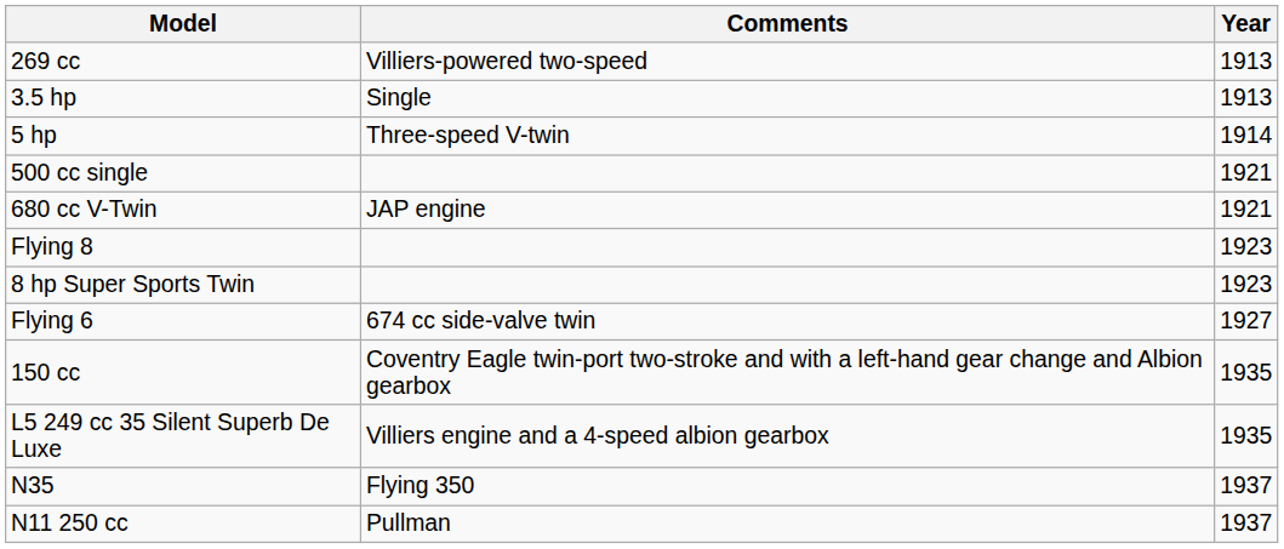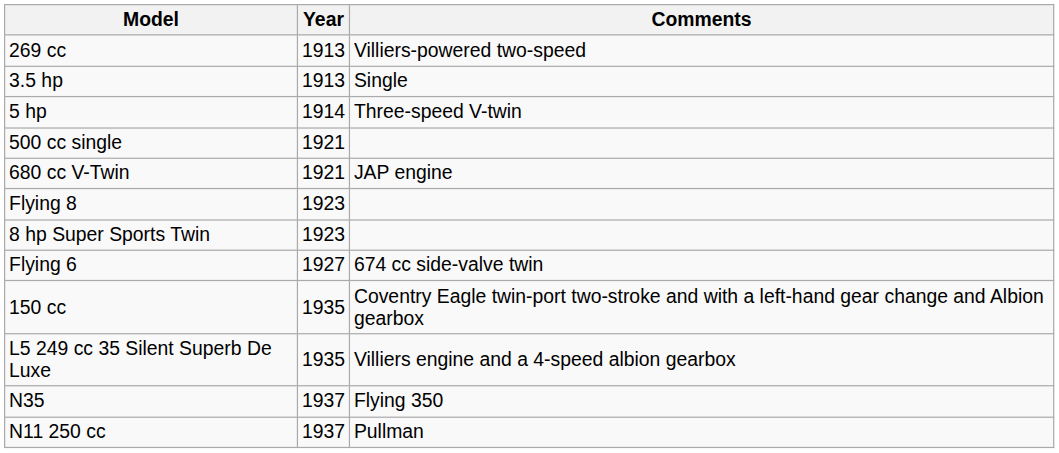 <table class="wikitable">
 <tr>
 <th>Model</th>
+<th>Year</th>
 <th>Comments</th>
-<th>Year</th>
 </tr>
 <tr>
 <td>269 cc</td>
+<td>1913</td>
 <td>Villiers-powered two-speed</td>
-<td>1913</td>
 </tr>
 <tr>
 <td>3.5 hp</td>
+<td>1913</td>
 <td>Single</td>
-<td>1913</td>
 </tr>
 <tr>
 <td>5 hp</td>
+<td>1914</td>
 <td>Three-speed V-twin</td>
-<td>1914</td>
 </tr>
 <tr>
 <td>500 cc single</td>
+<td>1921</td>
 <td></td>
-<td>1921</td>
 </tr>
 <tr>
 <td>680 cc V-Twin</td>
+<td>1921</td>
 <td>JAP engine</td>
-<td>1921</td>
 </tr>
 <tr>
 <td>Flying 8</td>
+<td>1923</td>
 <td></td>
-<td>1923</td>
 </tr>
 <tr>
 <td>8 hp Super Sports Twin</td>
+<td>1923</td>
 <td></td>
-<td>1923</td>
 </tr>
 <tr>
 <td>Flying 6</td>
+<td>1927</td>
 <td>674 cc side-valve twin</td>
-<td>1927</td>
 </tr>
 <tr>
 <td>150 cc</td>
+<td>1935</td>
 <td>Coventry Eagle twin-port two-stroke and with a left-hand gear change and Albion gearbox</td>
-<td>1935</td>
 </tr>
 <tr>
 <td>L5 249 cc 35 Silent Superb De Luxe</td>
+<td>1935</td>
 <td>Villiers engine and a 4-speed albion gearbox</td>
-<td>1935</td>
 </tr>
 <tr>
 <td>N35</td>
+<td>1937</td>
 <td>Flying 350</td>
-<td>1937</td>
 </tr>
 <tr>
 <td>N11 250 cc</td>
+<td>1937</td>
 <td>Pullman</td>
-<td>1937</td>
 </tr>
 </table>
